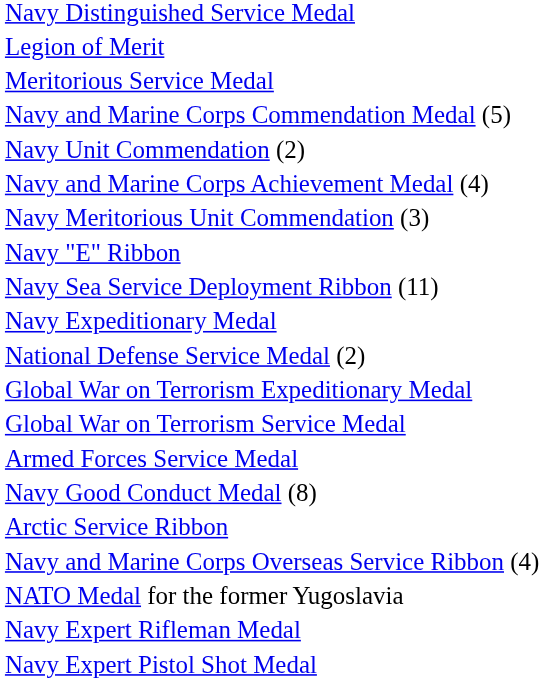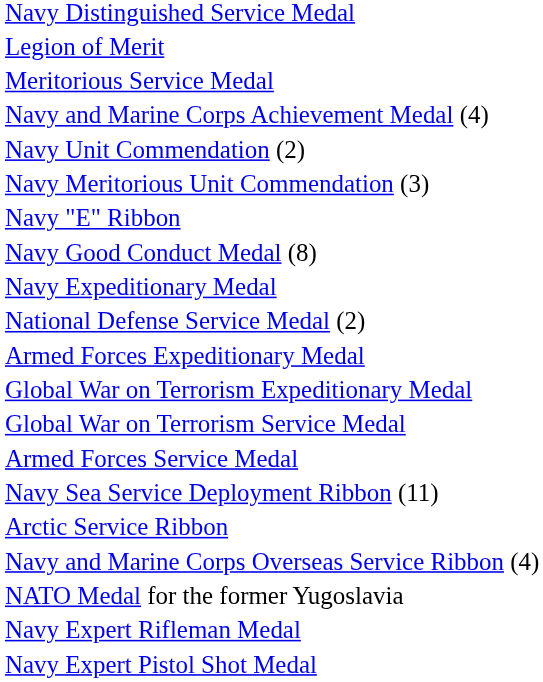 <table>
 <tr>
 <td></td>
 <td><a href='#'>Navy Distinguished Service Medal</a></td>
 </tr>
 <tr>
 <td></td>
 <td><a href='#'>Legion of Merit</a></td>
 </tr>
 <tr>
 <td></td>
 <td><a href='#'>Meritorious Service Medal</a></td>
 </tr>
 <tr>
 <td></td>
-<td><a href='#'>Navy and Marine Corps Commendation Medal</a> (5)</td>
+<td><a href='#'>Navy and Marine Corps Achievement Medal</a> (4)</td>
 </tr>
 <tr>
 <td></td>
 <td><a href='#'>Navy Unit Commendation</a> (2)</td>
-</tr>
-<tr>
-<td></td>
-<td><a href='#'>Navy and Marine Corps Achievement Medal</a> (4)</td>
 </tr>
 <tr>
 <td></td>
 <td><a href='#'>Navy Meritorious Unit Commendation</a> (3)</td>
 </tr>
 <tr>
 <td></td>
 <td><a href='#'>Navy "E" Ribbon</a></td>
 </tr>
 <tr>
 <td></td>
-<td><a href='#'>Navy Sea Service Deployment Ribbon</a> (11)</td>
+<td><a href='#'>Navy Good Conduct Medal</a> (8)</td>
 </tr>
 <tr>
 <td></td>
 <td><a href='#'>Navy Expeditionary Medal</a></td>
 </tr>
 <tr>
 <td></td>
 <td><a href='#'>National Defense Service Medal</a> (2)</td>
+</tr>
+<tr>
+<td></td>
+<td><a href='#'>Armed Forces Expeditionary Medal</a></td>
 </tr>
 <tr>
 <td></td>
 <td><a href='#'>Global War on Terrorism Expeditionary Medal</a></td>
 </tr>
 <tr>
 <td></td>
 <td><a href='#'>Global War on Terrorism Service Medal</a></td>
 </tr>
 <tr>
 <td></td>
 <td><a href='#'>Armed Forces Service Medal</a></td>
 </tr>
 <tr>
 <td></td>
-<td><a href='#'>Navy Good Conduct Medal</a> (8)</td>
+<td><a href='#'>Navy Sea Service Deployment Ribbon</a> (11)</td>
 </tr>
 <tr>
 <td></td>
 <td><a href='#'>Arctic Service Ribbon</a></td>
 </tr>
 <tr>
 <td></td>
 <td><a href='#'>Navy and Marine Corps Overseas Service Ribbon</a> (4)</td>
 </tr>
 <tr>
 <td></td>
 <td><a href='#'>NATO Medal</a> for the former Yugoslavia</td>
 </tr>
 <tr>
 <td></td>
 <td><a href='#'>Navy Expert Rifleman Medal</a></td>
 </tr>
 <tr>
 <td></td>
 <td><a href='#'>Navy Expert Pistol Shot Medal</a></td>
 </tr>
 </table>
